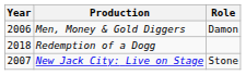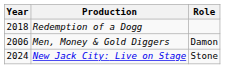 <table class="wikitable">
 <tr>
 <th>Year</th>
 <th>Production</th>
 <th>Role</th>
 </tr>
 <tr>
+<td>2018</td>
+<td><em>Redemption of a Dogg</em></td>
+<td></td>
+</tr>
+<tr>
 <td>2006</td>
 <td><em>Men, Money & Gold Diggers</em></td>
 <td>Damon</td>
 </tr>
 <tr>
-<td>2018</td>
-<td><em>Redemption of a Dogg</em></td>
-<td></td>
-</tr>
-<tr>
-<td>2007</td>
+<td>2024</td>
 <td><a href='#'><em>New Jack City:</em> <em>Live on Stage</em></a></td>
 <td>Stone</td>
 </tr>
 </table>
